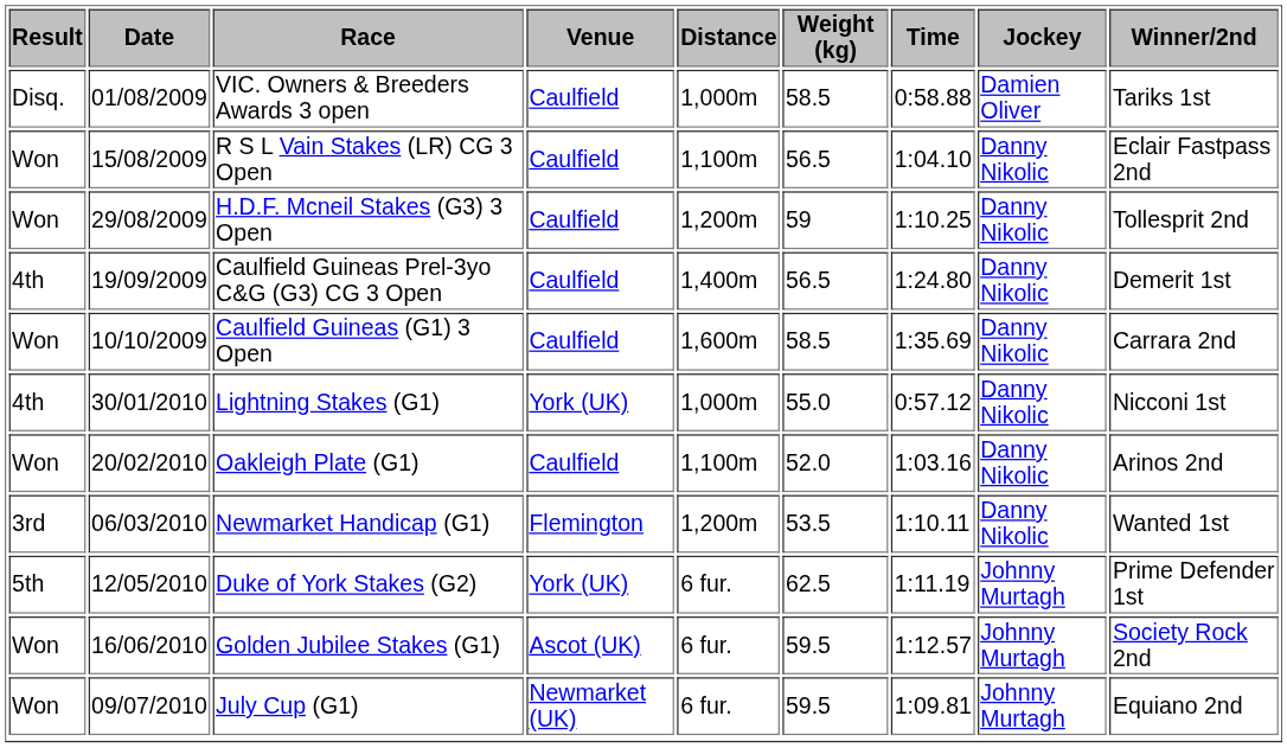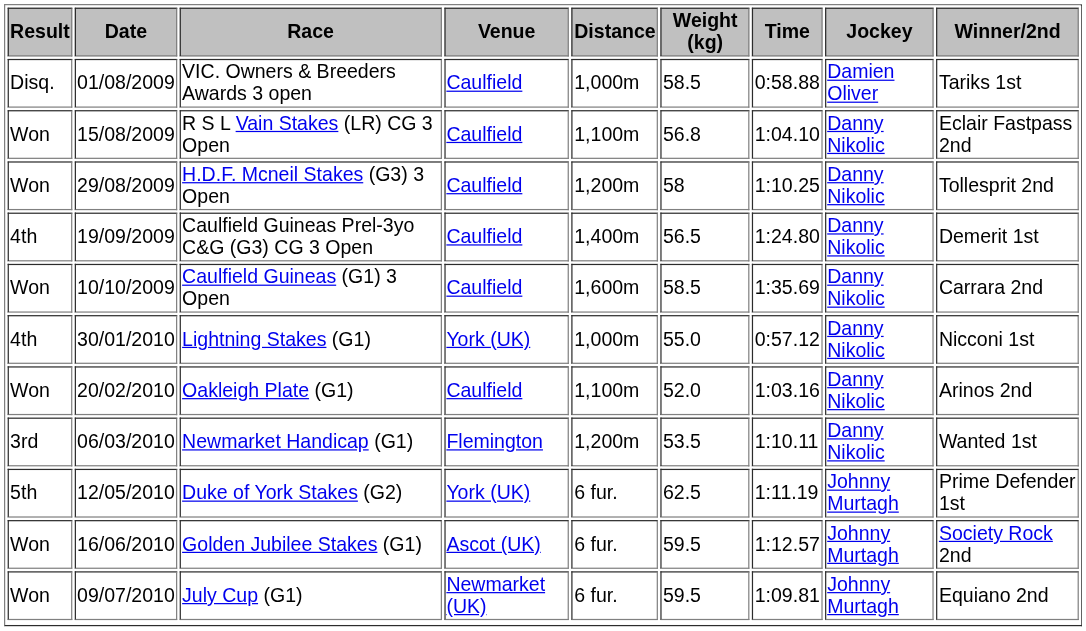 <table border="1">
 <tr style="background:silver; color:black">
 <th>Result</th>
 <th>Date</th>
 <th>Race</th>
 <th>Venue</th>
 <th>Distance</th>
 <th>Weight (kg)</th>
 <th>Time</th>
 <th>Jockey</th>
 <th>Winner/2nd</th>
 </tr>
 <tr>
 <td>Disq.</td>
 <td>01/08/2009</td>
 <td>VIC. Owners & Breeders Awards 3 open</td>
 <td><a href='#'>Caulfield</a></td>
 <td>1,000m</td>
 <td>58.5</td>
 <td>0:58.88</td>
 <td><a href='#'>Damien Oliver</a></td>
 <td>Tariks 1st</td>
 </tr>
 <tr>
 <td>Won</td>
 <td>15/08/2009</td>
 <td>R S L <a href='#'>Vain Stakes</a> (LR) CG 3 Open</td>
 <td><a href='#'>Caulfield</a></td>
 <td>1,100m</td>
-<td>56.5</td>
+<td>56.8</td>
 <td>1:04.10</td>
 <td><a href='#'>Danny Nikolic</a></td>
 <td>Eclair Fastpass 2nd</td>
 </tr>
 <tr>
 <td>Won</td>
 <td>29/08/2009</td>
 <td><a href='#'>H.D.F. Mcneil Stakes</a> (G3) 3 Open</td>
 <td><a href='#'>Caulfield</a></td>
 <td>1,200m</td>
-<td>59</td>
+<td>58</td>
 <td>1:10.25</td>
 <td><a href='#'>Danny Nikolic</a></td>
 <td>Tollesprit 2nd</td>
 </tr>
 <tr>
 <td>4th</td>
 <td>19/09/2009</td>
 <td>Caulfield Guineas Prel-3yo C&G (G3) CG 3 Open</td>
 <td><a href='#'>Caulfield</a></td>
 <td>1,400m</td>
 <td>56.5</td>
 <td>1:24.80</td>
 <td><a href='#'>Danny Nikolic</a></td>
 <td>Demerit 1st</td>
 </tr>
 <tr>
 <td>Won</td>
 <td>10/10/2009</td>
 <td><a href='#'>Caulfield Guineas</a> (G1) 3 Open</td>
 <td><a href='#'>Caulfield</a></td>
 <td>1,600m</td>
 <td>58.5</td>
 <td>1:35.69</td>
 <td><a href='#'>Danny Nikolic</a></td>
 <td>Carrara 2nd</td>
 </tr>
 <tr>
 <td>4th</td>
 <td>30/01/2010</td>
 <td><a href='#'>Lightning Stakes</a> (G1)</td>
 <td><a href='#'>York (UK)</a></td>
 <td>1,000m</td>
 <td>55.0</td>
 <td>0:57.12</td>
 <td><a href='#'>Danny Nikolic</a></td>
 <td>Nicconi 1st</td>
 </tr>
 <tr>
 <td>Won</td>
 <td>20/02/2010</td>
 <td><a href='#'>Oakleigh Plate</a> (G1)</td>
 <td><a href='#'>Caulfield</a></td>
 <td>1,100m</td>
 <td>52.0</td>
 <td>1:03.16</td>
 <td><a href='#'>Danny Nikolic</a></td>
 <td>Arinos 2nd</td>
 </tr>
 <tr>
 <td>3rd</td>
 <td>06/03/2010</td>
 <td><a href='#'>Newmarket Handicap</a> (G1)</td>
 <td><a href='#'>Flemington</a></td>
 <td>1,200m</td>
 <td>53.5</td>
 <td>1:10.11</td>
 <td><a href='#'>Danny Nikolic</a></td>
 <td>Wanted 1st</td>
 </tr>
 <tr>
 <td>5th</td>
 <td>12/05/2010</td>
 <td><a href='#'>Duke of York Stakes</a> (G2)</td>
 <td><a href='#'>York (UK)</a></td>
 <td>6 fur.</td>
 <td>62.5</td>
 <td>1:11.19</td>
 <td><a href='#'>Johnny Murtagh</a></td>
 <td>Prime Defender 1st</td>
 </tr>
 <tr>
 <td>Won</td>
 <td>16/06/2010</td>
 <td><a href='#'>Golden Jubilee Stakes</a> (G1)</td>
 <td><a href='#'>Ascot (UK)</a></td>
 <td>6 fur.</td>
 <td>59.5</td>
 <td>1:12.57</td>
 <td><a href='#'>Johnny Murtagh</a></td>
 <td><a href='#'>Society Rock</a> 2nd</td>
 </tr>
 <tr>
 <td>Won</td>
 <td>09/07/2010</td>
 <td><a href='#'>July Cup</a> (G1)</td>
 <td><a href='#'>Newmarket (UK)</a></td>
 <td>6 fur.</td>
 <td>59.5</td>
 <td>1:09.81</td>
 <td><a href='#'>Johnny Murtagh</a></td>
 <td>Equiano  2nd</td>
 </tr>
 <tr>
 </tr>
 </table>
